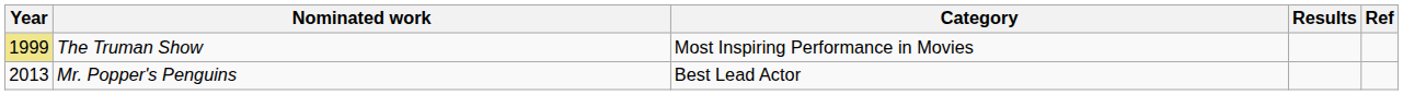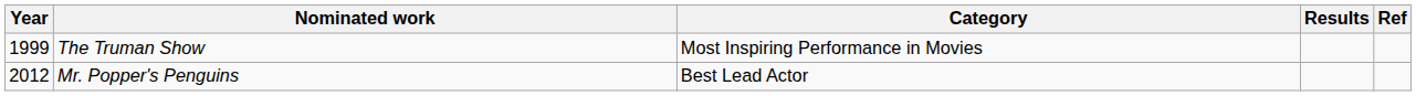 <table class="wikitable">
 <tr>
 <th scope="col" style="width:1em;">Year</th>
 <th scope="col" style="width:35em;">Nominated work</th>
 <th scope="col" style="width:35em;">Category</th>
 <th scope="col" style="width:1em;">Results</th>
 <th scope="col" style="width:1em;">Ref</th>
 </tr>
 <tr>
-<td style="background: khaki;">1999</td>
+<td>1999</td>
 <td><em>The Truman Show</em></td>
 <td>Most Inspiring Performance in Movies</td>
 <td></td>
 <td></td>
 </tr>
 <tr>
-<td>2013</td>
+<td>2012</td>
 <td><em>Mr. Popper's Penguins</em></td>
 <td>Best Lead Actor</td>
 <td></td>
 <td></td>
 </tr>
 </table>
